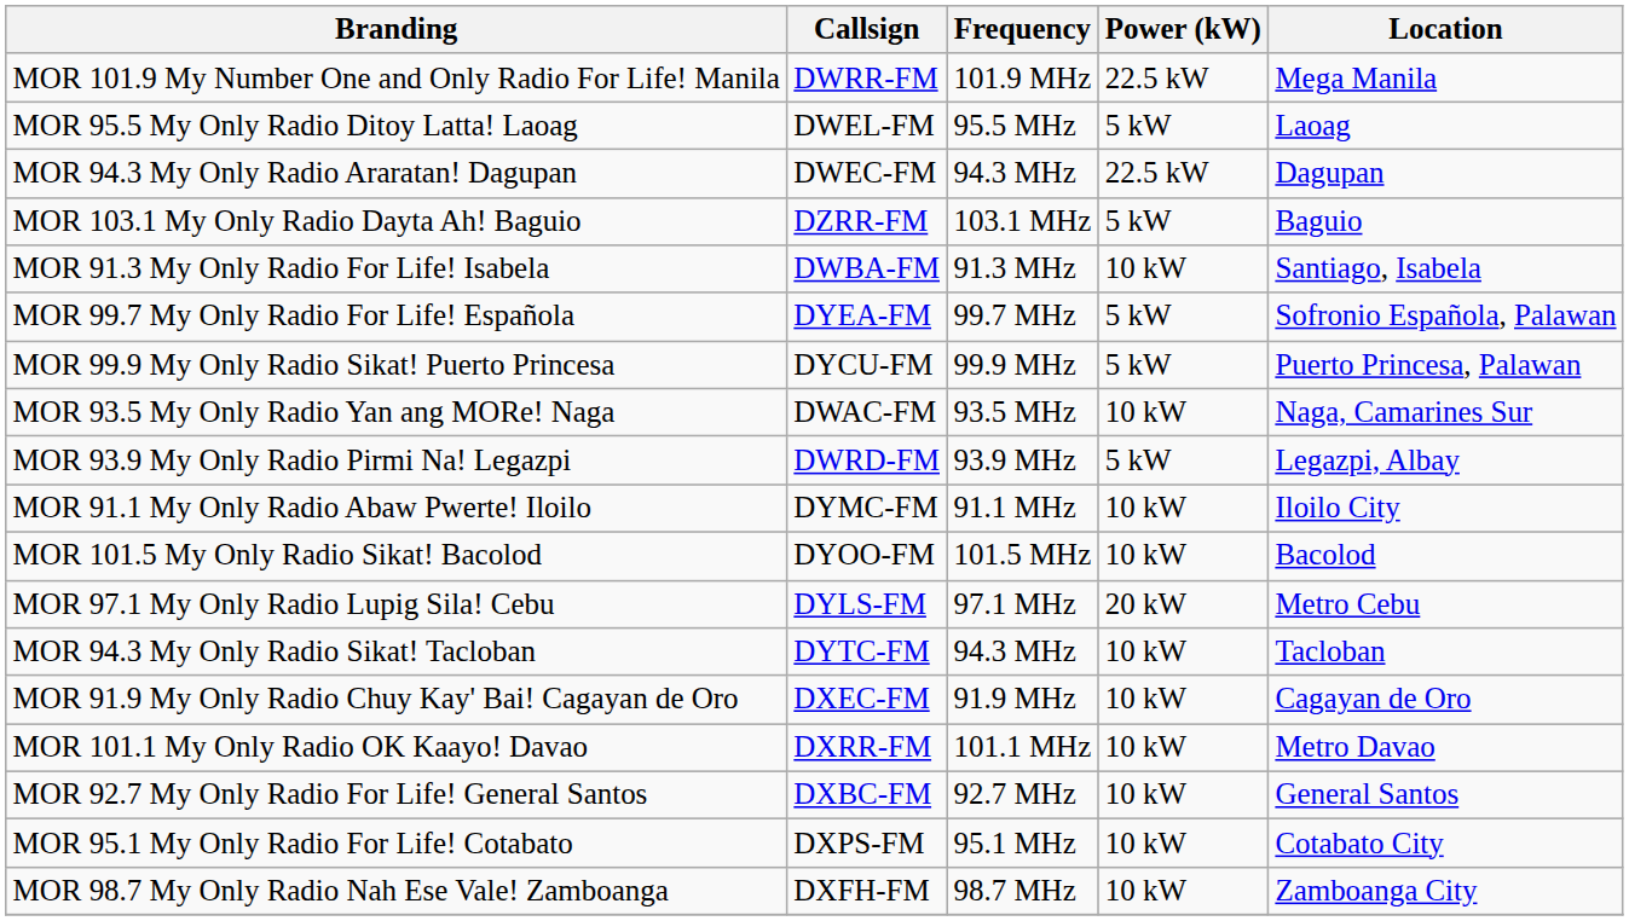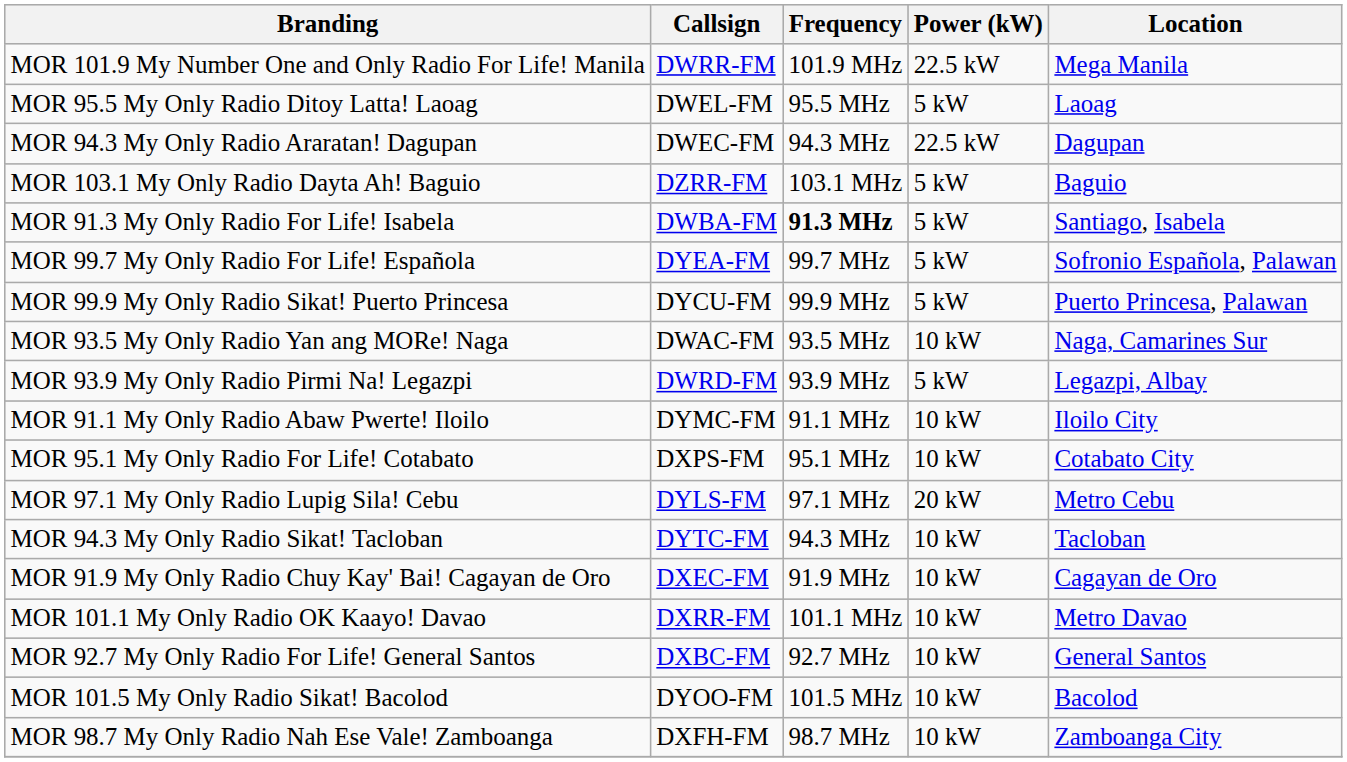 <table class="wikitable">
 <tr>
 <th>Branding</th>
 <th>Callsign</th>
 <th>Frequency</th>
 <th>Power (kW)</th>
 <th>Location</th>
 </tr>
 <tr>
 <td>MOR 101.9 My Number One and Only Radio For Life! Manila</td>
 <td><a href='#'>DWRR-FM</a></td>
 <td>101.9 MHz</td>
 <td>22.5 kW</td>
 <td><a href='#'>Mega Manila</a></td>
 </tr>
 <tr>
 <td>MOR 95.5 My Only Radio Ditoy Latta! Laoag</td>
 <td>DWEL-FM</td>
 <td>95.5 MHz</td>
 <td>5 kW</td>
 <td><a href='#'>Laoag</a></td>
 </tr>
 <tr>
 <td>MOR 94.3 My Only Radio Araratan! Dagupan</td>
 <td>DWEC-FM</td>
 <td>94.3 MHz</td>
 <td>22.5 kW</td>
 <td><a href='#'>Dagupan</a></td>
 </tr>
 <tr>
 <td>MOR 103.1 My Only Radio Dayta Ah! Baguio</td>
 <td><a href='#'>DZRR-FM</a></td>
 <td>103.1 MHz</td>
 <td>5 kW</td>
 <td><a href='#'>Baguio</a></td>
 </tr>
 <tr>
 <td>MOR 91.3 My Only Radio For Life! Isabela</td>
 <td><a href='#'>DWBA-FM</a></td>
-<td>91.3 MHz</td>
-<td>10 kW</td>
+<td><strong>91.3 MHz</strong></td>
+<td>5 kW</td>
 <td><a href='#'>Santiago</a>, <a href='#'>Isabela</a></td>
 </tr>
 <tr>
 <td>MOR 99.7 My Only Radio For Life! Española</td>
 <td><a href='#'>DYEA-FM</a></td>
 <td>99.7 MHz</td>
 <td>5 kW</td>
 <td><a href='#'>Sofronio Española</a>, <a href='#'>Palawan</a></td>
 </tr>
 <tr>
 <td>MOR 99.9 My Only Radio Sikat! Puerto Princesa</td>
 <td>DYCU-FM</td>
 <td>99.9 MHz</td>
 <td>5 kW</td>
 <td><a href='#'>Puerto Princesa</a>, <a href='#'>Palawan</a></td>
 </tr>
 <tr>
 <td>MOR 93.5 My Only Radio Yan ang MORe! Naga</td>
 <td>DWAC-FM</td>
 <td>93.5 MHz</td>
 <td>10 kW</td>
 <td><a href='#'>Naga, Camarines Sur</a></td>
 </tr>
 <tr>
 <td>MOR 93.9 My Only Radio Pirmi Na! Legazpi</td>
 <td><a href='#'>DWRD-FM</a></td>
 <td>93.9 MHz</td>
 <td>5 kW</td>
 <td><a href='#'>Legazpi, Albay</a></td>
 </tr>
 <tr>
 <td>MOR 91.1 My Only Radio Abaw Pwerte! Iloilo</td>
 <td>DYMC-FM</td>
 <td>91.1 MHz</td>
 <td>10 kW</td>
 <td><a href='#'>Iloilo City</a></td>
 </tr>
 <tr>
-<td>MOR 101.5 My Only Radio Sikat! Bacolod</td>
-<td>DYOO-FM</td>
-<td>101.5 MHz</td>
+<td>MOR 95.1 My Only Radio For Life! Cotabato</td>
+<td>DXPS-FM</td>
+<td>95.1 MHz</td>
 <td>10 kW</td>
-<td><a href='#'>Bacolod</a></td>
+<td><a href='#'>Cotabato City</a></td>
 </tr>
 <tr>
 <td>MOR 97.1 My Only Radio Lupig Sila! Cebu</td>
 <td><a href='#'>DYLS-FM</a></td>
 <td>97.1 MHz</td>
 <td>20 kW</td>
 <td><a href='#'>Metro Cebu</a></td>
 </tr>
 <tr>
 <td>MOR 94.3 My Only Radio Sikat! Tacloban</td>
 <td><a href='#'>DYTC-FM</a></td>
 <td>94.3 MHz</td>
 <td>10 kW</td>
 <td><a href='#'>Tacloban</a></td>
 </tr>
 <tr>
 <td>MOR 91.9 My Only Radio Chuy Kay' Bai! Cagayan de Oro</td>
 <td><a href='#'>DXEC-FM</a></td>
 <td>91.9 MHz</td>
 <td>10 kW</td>
 <td><a href='#'>Cagayan de Oro</a></td>
 </tr>
 <tr>
 <td>MOR 101.1 My Only Radio OK Kaayo! Davao</td>
 <td><a href='#'>DXRR-FM</a></td>
 <td>101.1 MHz</td>
 <td>10 kW</td>
 <td><a href='#'>Metro Davao</a></td>
 </tr>
 <tr>
 <td>MOR 92.7 My Only Radio For Life! General Santos</td>
 <td><a href='#'>DXBC-FM</a></td>
 <td>92.7 MHz</td>
 <td>10 kW</td>
 <td><a href='#'>General Santos</a></td>
 </tr>
 <tr>
-<td>MOR 95.1 My Only Radio For Life! Cotabato</td>
-<td>DXPS-FM</td>
-<td>95.1 MHz</td>
+<td>MOR 101.5 My Only Radio Sikat! Bacolod</td>
+<td>DYOO-FM</td>
+<td>101.5 MHz</td>
 <td>10 kW</td>
-<td><a href='#'>Cotabato City</a></td>
+<td><a href='#'>Bacolod</a></td>
 </tr>
 <tr>
 <td>MOR 98.7 My Only Radio Nah Ese Vale! Zamboanga</td>
 <td>DXFH-FM</td>
 <td>98.7 MHz</td>
 <td>10 kW</td>
 <td><a href='#'>Zamboanga City</a></td>
 </tr>
 <tr>
 </tr>
 </table>
